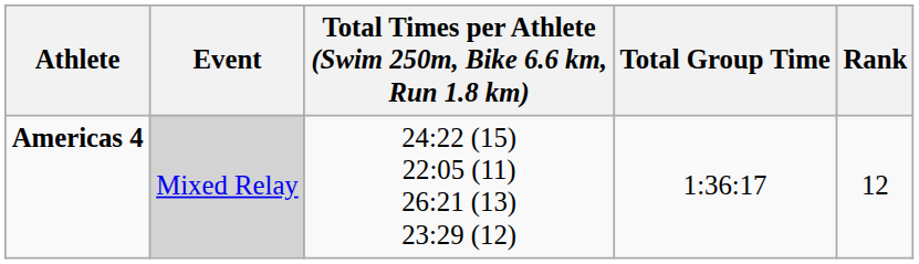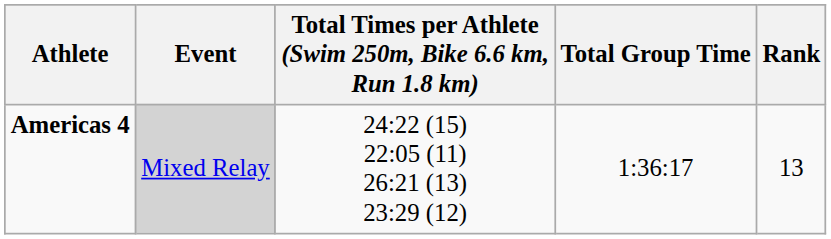 <table class="wikitable" style="font-size:90%;">
 <tr>
 <th>Athlete</th>
 <th>Event</th>
 <th>Total Times per Athlete <br> <em>(Swim 250m, Bike 6.6 km, <br> Run 1.8 km)</em></th>
 <th>Total Group Time</th>
 <th>Rank</th>
 </tr>
 <tr align=center>
 <td align=left><strong>Americas 4</strong><br><br><br><br></td>
 <td align=left style="background: lightgrey;"><a href='#'>Mixed Relay</a></td>
 <td valign=bottom>24:22 (15)<br>22:05 (11)<br>26:21 (13)<br>23:29 (12)</td>
 <td>1:36:17</td>
-<td>12</td>
+<td>13</td>
 </tr>
 </table>
